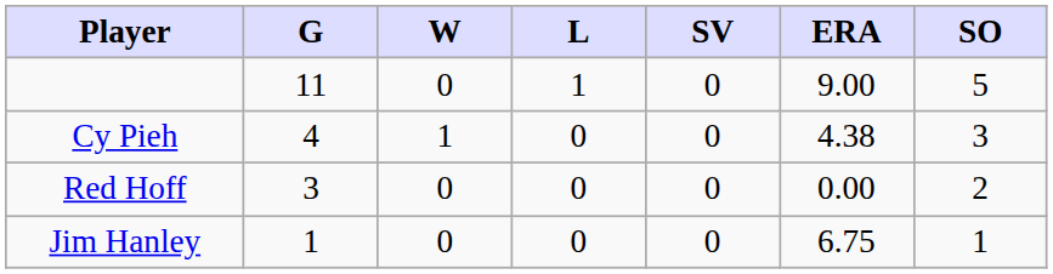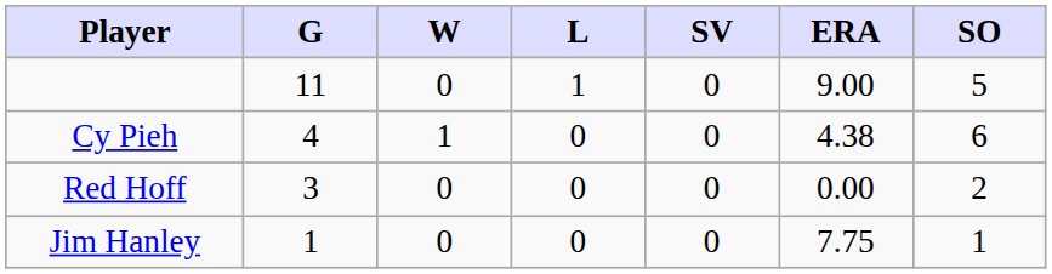 <table class="wikitable sortable">
 <tr>
 <th style="background:#ddf; width:16%;">Player</th>
 <th style="background:#ddf; width:9%;">G</th>
 <th style="background:#ddf; width:9%;">W</th>
 <th style="background:#ddf; width:9%;">L</th>
 <th style="background:#ddf; width:9%;">SV</th>
 <th style="background:#ddf; width:9%;">ERA</th>
 <th style="background:#ddf; width:9%;">SO</th>
 </tr>
 <tr style="text-align:center;">
 <td></td>
 <td>11</td>
 <td>0</td>
 <td>1</td>
 <td>0</td>
 <td>9.00</td>
 <td>5</td>
 </tr>
 <tr align=center>
 <td><a href='#'>Cy Pieh</a></td>
 <td>4</td>
 <td>1</td>
 <td>0</td>
 <td>0</td>
 <td>4.38</td>
-<td>3</td>
+<td>6</td>
 </tr>
 <tr align=center>
 <td><a href='#'>Red Hoff</a></td>
 <td>3</td>
 <td>0</td>
 <td>0</td>
 <td>0</td>
 <td>0.00</td>
 <td>2</td>
 </tr>
 <tr align=center>
 <td><a href='#'>Jim Hanley</a></td>
 <td>1</td>
 <td>0</td>
 <td>0</td>
 <td>0</td>
-<td>6.75</td>
+<td>7.75</td>
 <td>1</td>
 </tr>
 </table>
